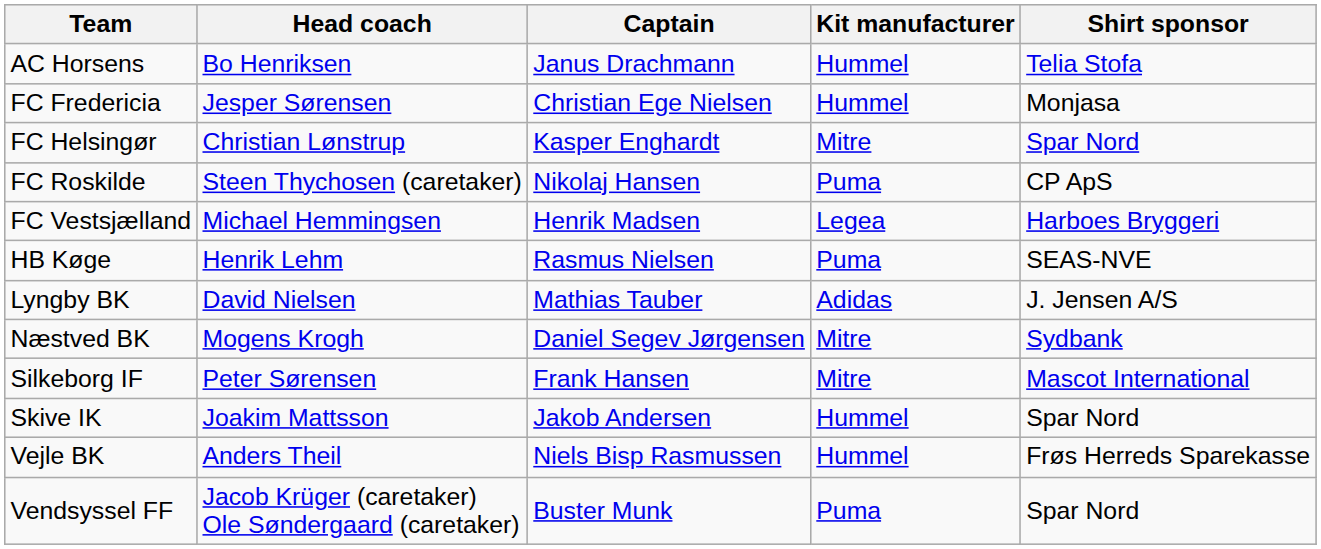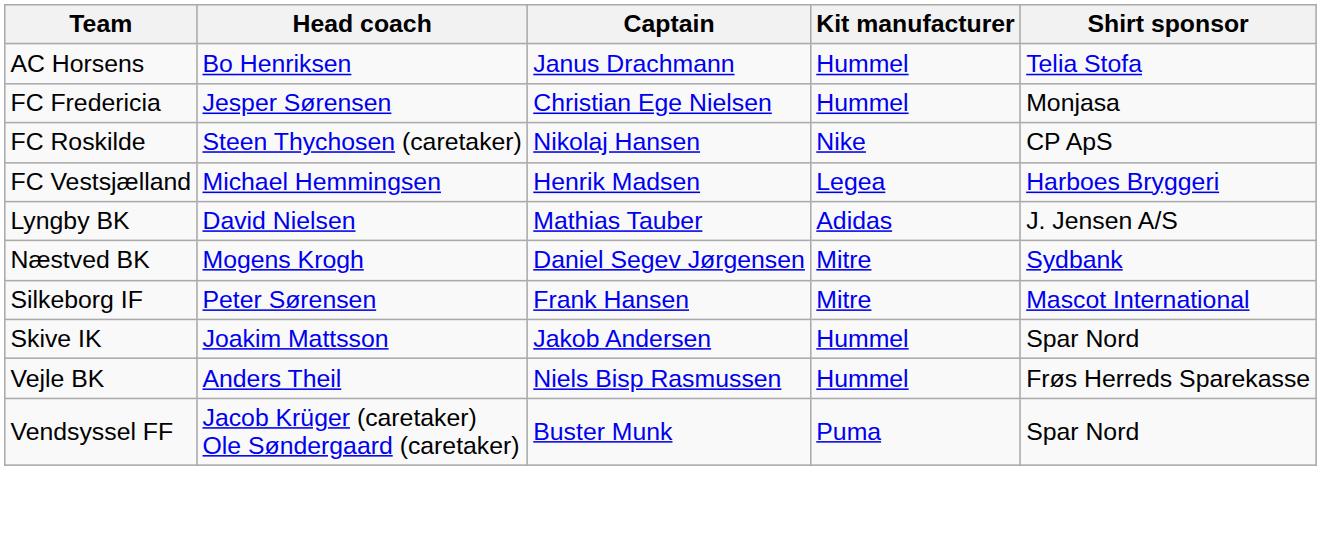 <table class="wikitable sortable" style="text-align: left;">
 <tr>
 <th>Team</th>
 <th>Head coach</th>
 <th>Captain</th>
 <th>Kit manufacturer</th>
 <th>Shirt sponsor</th>
 </tr>
 <tr>
 <td>AC Horsens</td>
 <td> <a href='#'>Bo Henriksen</a></td>
 <td> <a href='#'>Janus Drachmann</a></td>
 <td><a href='#'>Hummel</a></td>
 <td><a href='#'>Telia Stofa</a></td>
 </tr>
 <tr>
 <td>FC Fredericia</td>
 <td> <a href='#'>Jesper Sørensen</a></td>
 <td> <a href='#'>Christian Ege Nielsen</a></td>
 <td><a href='#'>Hummel</a></td>
 <td>Monjasa</td>
 </tr>
 <tr>
-<td>FC Helsingør</td>
-<td> <a href='#'>Christian Lønstrup</a></td>
-<td> <a href='#'>Kasper Enghardt</a></td>
-<td><a href='#'>Mitre</a></td>
-<td><a href='#'>Spar Nord</a></td>
-</tr>
-<tr>
 <td>FC Roskilde</td>
 <td> <a href='#'>Steen Thychosen</a> (caretaker)</td>
 <td> <a href='#'>Nikolaj Hansen</a></td>
-<td><a href='#'>Puma</a></td>
+<td><a href='#'>Nike</a></td>
 <td>CP ApS</td>
 </tr>
 <tr>
 <td>FC Vestsjælland</td>
 <td> <a href='#'>Michael Hemmingsen</a></td>
 <td> <a href='#'>Henrik Madsen</a></td>
 <td><a href='#'>Legea</a></td>
 <td><a href='#'>Harboes Bryggeri</a></td>
-</tr>
-<tr>
-<td>HB Køge</td>
-<td> <a href='#'>Henrik Lehm</a></td>
-<td> <a href='#'>Rasmus Nielsen</a></td>
-<td><a href='#'>Puma</a></td>
-<td>SEAS-NVE</td>
 </tr>
 <tr>
 <td>Lyngby BK</td>
 <td> <a href='#'>David Nielsen</a></td>
 <td> <a href='#'>Mathias Tauber</a></td>
 <td><a href='#'>Adidas</a></td>
 <td>J. Jensen A/S</td>
 </tr>
 <tr>
 <td>Næstved BK</td>
 <td> <a href='#'>Mogens Krogh</a></td>
 <td> <a href='#'>Daniel Segev Jørgensen</a></td>
 <td><a href='#'>Mitre</a></td>
 <td><a href='#'>Sydbank</a></td>
 </tr>
 <tr>
 <td>Silkeborg IF</td>
 <td> <a href='#'>Peter Sørensen</a></td>
 <td> <a href='#'>Frank Hansen</a></td>
 <td><a href='#'>Mitre</a></td>
 <td><a href='#'>Mascot International</a></td>
 </tr>
 <tr>
 <td>Skive IK</td>
 <td> <a href='#'>Joakim Mattsson</a></td>
 <td> <a href='#'>Jakob Andersen</a></td>
 <td><a href='#'>Hummel</a></td>
 <td>Spar Nord</td>
 </tr>
 <tr>
 <td>Vejle BK</td>
 <td> <a href='#'>Anders Theil</a></td>
 <td> <a href='#'>Niels Bisp Rasmussen</a></td>
 <td><a href='#'>Hummel</a></td>
 <td>Frøs Herreds Sparekasse</td>
 </tr>
 <tr>
 <td>Vendsyssel FF</td>
 <td> <a href='#'>Jacob Krüger</a> (caretaker)<br>  <a href='#'>Ole Søndergaard</a> (caretaker)</td>
 <td> <a href='#'>Buster Munk</a></td>
 <td><a href='#'>Puma</a></td>
 <td>Spar Nord</td>
 </tr>
 </table>
